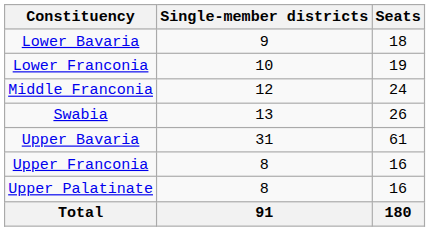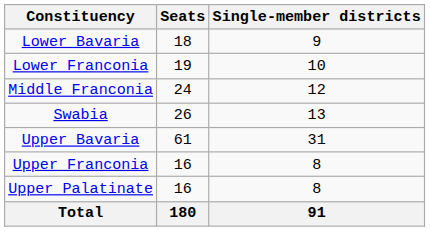 <table class="wikitable sortable" style="text-align: center;">
 <tr>
 <th>Constituency</th>
+<th>Seats</th>
 <th>Single-member districts</th>
-<th>Seats</th>
 </tr>
 <tr>
 <td><a href='#'>Lower Bavaria</a></td>
+<td>18</td>
 <td>9</td>
-<td>18</td>
 </tr>
 <tr>
 <td><a href='#'>Lower Franconia</a></td>
+<td>19</td>
 <td>10</td>
-<td>19</td>
 </tr>
 <tr>
 <td><a href='#'>Middle Franconia</a></td>
+<td>24</td>
 <td>12</td>
-<td>24</td>
 </tr>
 <tr>
 <td><a href='#'>Swabia</a></td>
+<td>26</td>
 <td>13</td>
-<td>26</td>
 </tr>
 <tr>
 <td><a href='#'>Upper Bavaria</a></td>
+<td>61</td>
 <td>31</td>
-<td>61</td>
 </tr>
 <tr>
 <td><a href='#'>Upper Franconia</a></td>
+<td>16</td>
 <td>8</td>
-<td>16</td>
 </tr>
 <tr>
 <td><a href='#'>Upper Palatinate</a></td>
+<td>16</td>
 <td>8</td>
-<td>16</td>
 </tr>
 <tr>
 <th>Total</th>
+<th>180</th>
 <th>91</th>
-<th>180</th>
 </tr>
 </table>
